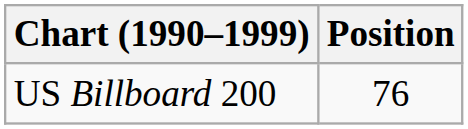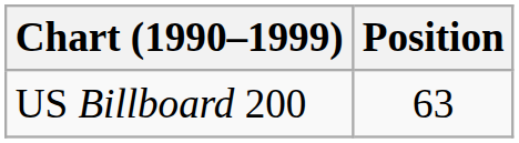 <table class="wikitable">
 <tr>
 <th>Chart (1990–1999)</th>
 <th>Position</th>
 </tr>
 <tr>
 <td>US <em>Billboard</em> 200</td>
-<td style="text-align:center;">76</td>
+<td style="text-align:center;">63</td>
 </tr>
 </table>
